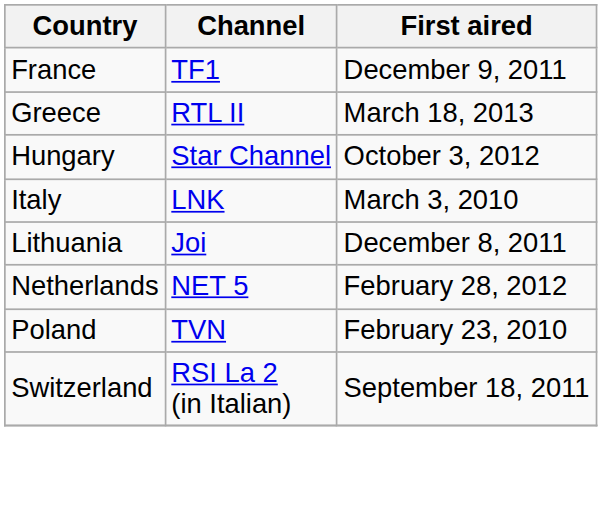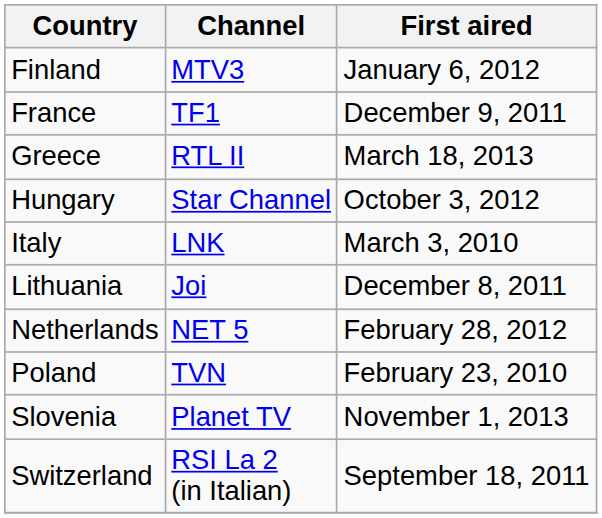 <table class="wikitable">
 <tr>
 <th>Country</th>
 <th>Channel</th>
 <th>First aired</th>
+</tr>
+<tr>
+<td> Finland</td>
+<td><a href='#'>MTV3</a></td>
+<td>January 6, 2012</td>
 </tr>
 <tr>
 <td> France</td>
 <td><a href='#'>TF1</a></td>
 <td>December 9, 2011</td>
 </tr>
 <tr>
 <td> Greece</td>
 <td><a href='#'>RTL II</a></td>
 <td>March 18, 2013</td>
 </tr>
 <tr>
 <td> Hungary</td>
 <td><a href='#'>Star Channel</a><br></td>
 <td>October 3, 2012</td>
 </tr>
 <tr>
 <td> Italy</td>
 <td><a href='#'>LNK</a></td>
 <td>March 3, 2010</td>
 </tr>
 <tr>
 <td> Lithuania</td>
 <td><a href='#'>Joi</a></td>
 <td>December 8, 2011</td>
 </tr>
 <tr>
 <td> Netherlands</td>
 <td><a href='#'>NET 5</a></td>
 <td>February 28, 2012</td>
 </tr>
 <tr>
 <td> Poland</td>
 <td><a href='#'>TVN</a></td>
 <td>February 23, 2010</td>
 </tr>
 <tr>
+<td> Slovenia</td>
+<td><a href='#'>Planet TV</a></td>
+<td>November 1, 2013</td>
+</tr>
+<tr>
 <td> Switzerland</td>
 <td><a href='#'>RSI La 2</a><br> (in Italian)</td>
 <td>September 18, 2011</td>
 </tr>
 <tr>
 </tr>
 </table>
